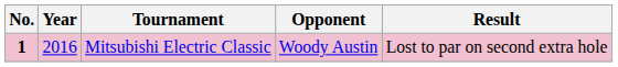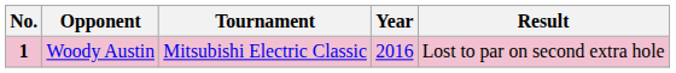 <table class="wikitable" style="font-size:95%;">
 <tr>
 <th>No.</th>
+<th>Opponent</th>
+<th>Tournament</th>
 <th>Year</th>
-<th>Tournament</th>
-<th>Opponent</th>
 <th>Result</th>
 </tr>
 <tr style="background:#F2C1D1;">
 <td align=center><strong>1</strong></td>
+<td> <a href='#'>Woody Austin</a></td>
+<td><a href='#'>Mitsubishi Electric Classic</a></td>
 <td><a href='#'>2016</a></td>
-<td><a href='#'>Mitsubishi Electric Classic</a></td>
-<td> <a href='#'>Woody Austin</a></td>
 <td>Lost to par on second extra hole</td>
 </tr>
 </table>
